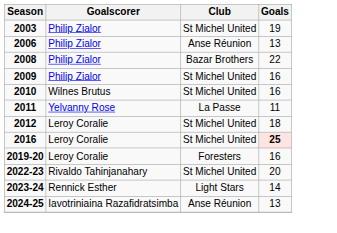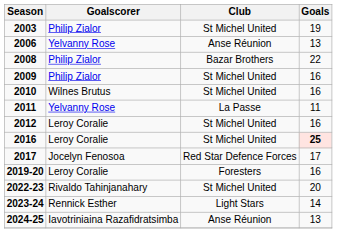 <table class="wikitable" style="text-align:center;">
 <tr>
 <th>Season</th>
 <th>Goalscorer</th>
 <th>Club</th>
 <th>Goals</th>
 </tr>
 <tr>
 <td><strong>2003</strong></td>
 <td align=left> <a href='#'>Philip Zialor</a></td>
 <td>St Michel United</td>
 <td>19</td>
 </tr>
 <tr>
 <td><strong>2006</strong></td>
-<td align=left> <a href='#'>Philip Zialor</a></td>
+<td align=left> <a href='#'>Yelvanny Rose</a></td>
 <td>Anse Réunion</td>
 <td>13</td>
 </tr>
 <tr>
 <td><strong>2008</strong></td>
 <td align=left> <a href='#'>Philip Zialor</a></td>
 <td>Bazar Brothers</td>
 <td>22</td>
 </tr>
 <tr>
 <td><strong>2009</strong></td>
 <td align=left> <a href='#'>Philip Zialor</a></td>
 <td>St Michel United</td>
 <td>16</td>
 </tr>
 <tr>
 <td><strong>2010</strong></td>
 <td align=left> Wilnes Brutus</td>
 <td>St Michel United</td>
 <td>16</td>
 </tr>
 <tr>
 <td><strong>2011</strong></td>
 <td align=left> <a href='#'>Yelvanny Rose</a></td>
 <td>La Passe</td>
 <td>11</td>
 </tr>
 <tr>
 <td><strong>2012</strong></td>
 <td align=left> Leroy Coralie</td>
 <td>St Michel United</td>
-<td>18</td>
+<td>16</td>
 </tr>
 <tr>
 <td><strong>2016</strong></td>
 <td align=left> Leroy Coralie</td>
 <td>St Michel United</td>
 <td bgcolor=mistyrose><strong>25</strong></td>
+</tr>
+<tr>
+<td><strong>2017</strong></td>
+<td align=left> Jocelyn Fenosoa</td>
+<td>Red Star Defence Forces</td>
+<td>17</td>
 </tr>
 <tr>
 <td><strong>2019-20</strong></td>
 <td align=left> Leroy Coralie</td>
 <td>Foresters</td>
 <td>16</td>
 </tr>
 <tr>
 <td><strong>2022-23</strong></td>
 <td align=left> Rivaldo Tahinjanahary</td>
 <td>St Michel United</td>
 <td>20</td>
 </tr>
 <tr>
 <td><strong>2023-24</strong></td>
 <td align=left> Rennick Esther</td>
 <td>Light Stars</td>
 <td>14</td>
 </tr>
 <tr>
 <td><strong>2024-25</strong></td>
 <td align=left> Iavotriniaina Razafidratsimba</td>
 <td>Anse Réunion</td>
 <td>13</td>
 </tr>
 <tr>
 </tr>
 </table>
